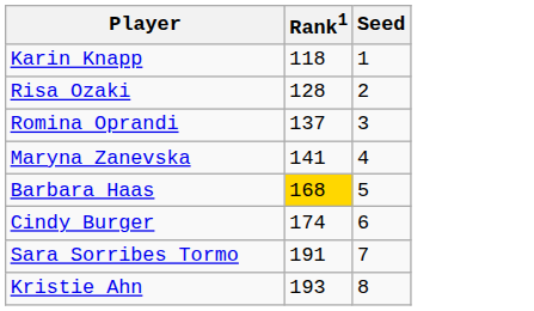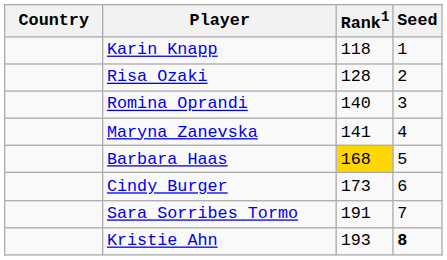 <table class="sortable wikitable">
 <tr>
+<th width="70">Country</th>
 <th width="175">Player</th>
 <th>Rank<sup>1</sup></th>
 <th>Seed</th>
 </tr>
 <tr>
+<td></td>
 <td><a href='#'>Karin Knapp</a></td>
 <td>118</td>
 <td>1</td>
 </tr>
 <tr>
+<td></td>
 <td><a href='#'>Risa Ozaki</a></td>
 <td>128</td>
 <td>2</td>
 </tr>
 <tr>
+<td></td>
 <td><a href='#'>Romina Oprandi</a></td>
-<td>137</td>
+<td>140</td>
 <td>3</td>
 </tr>
 <tr>
+<td></td>
 <td><a href='#'>Maryna Zanevska</a></td>
 <td>141</td>
 <td>4</td>
 </tr>
 <tr>
+<td></td>
 <td><a href='#'>Barbara Haas</a></td>
 <td style="background: gold;">168</td>
 <td>5</td>
 </tr>
 <tr>
+<td></td>
 <td><a href='#'>Cindy Burger</a></td>
-<td>174</td>
+<td>173</td>
 <td>6</td>
 </tr>
 <tr>
+<td></td>
 <td><a href='#'>Sara Sorribes Tormo</a></td>
 <td>191</td>
 <td>7</td>
 </tr>
 <tr>
+<td></td>
 <td><a href='#'>Kristie Ahn</a></td>
 <td>193</td>
-<td>8</td>
+<td><strong>8</strong></td>
 </tr>
 </table>
